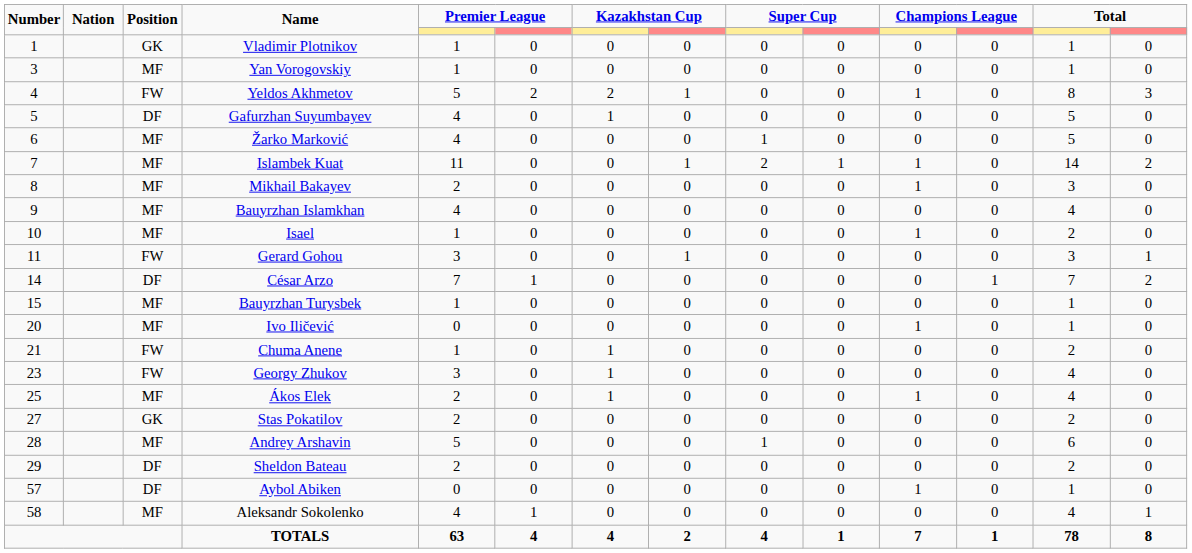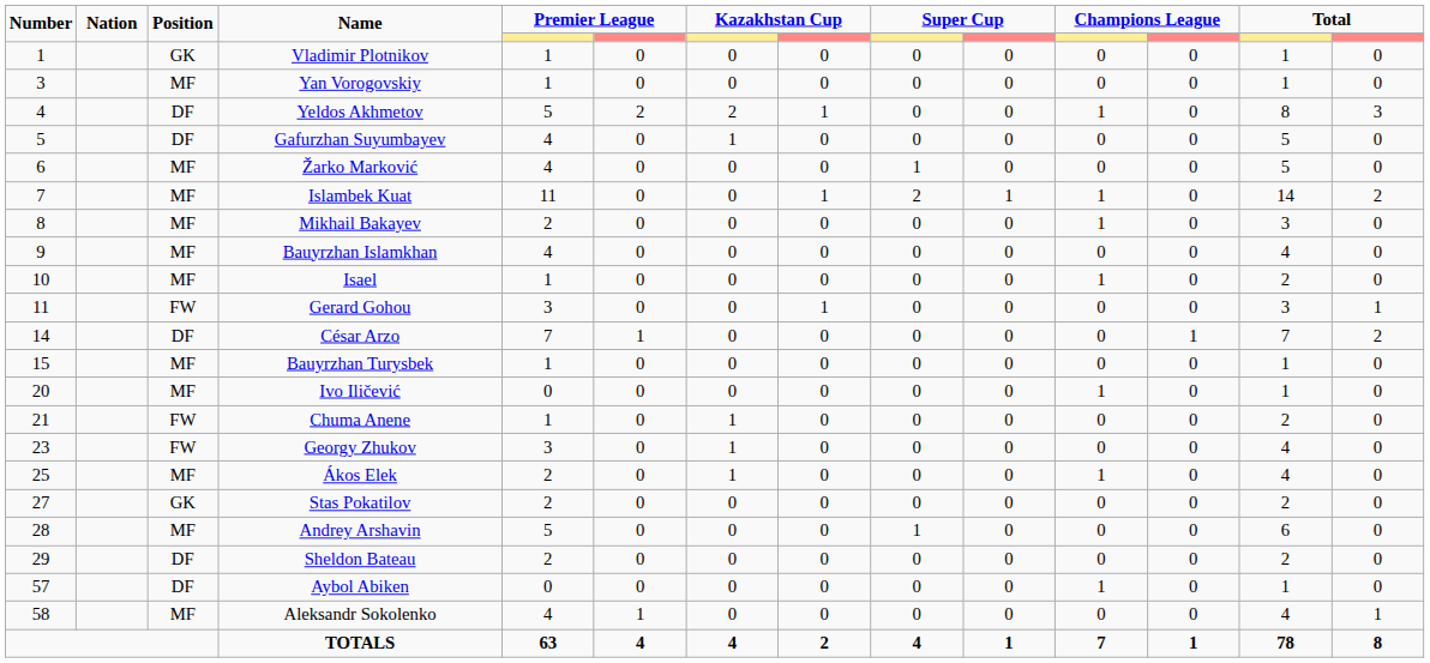 <table class="wikitable" style="text-align:center;">
 <tr>
 <td rowspan="2"  style="width:5%; text-align:center;"><strong>Number</strong></td>
 <td rowspan="2"  style="width:5%; text-align:center;"><strong>Nation</strong></td>
 <td rowspan="2"  style="width:5%; text-align:center;"><strong>Position</strong></td>
 <td rowspan="2"  style="width:20%; text-align:center;"><strong>Name</strong></td>
 <td colspan="2" style="text-align:center;"><strong><a href='#'>Premier League</a></strong></td>
 <td colspan="2" style="text-align:center;"><strong><a href='#'>Kazakhstan Cup</a></strong></td>
 <td colspan="2" style="text-align:center;"><strong><a href='#'>Super Cup</a></strong></td>
 <td colspan="2" style="text-align:center;"><strong><a href='#'>Champions League</a></strong></td>
 <td colspan="2" style="text-align:center;"><strong>Total</strong></td>
 </tr>
 <tr>
 <th style="width:60px; background:#fe9;"></th>
 <th style="width:60px; background:#ff8888;"></th>
 <th style="width:60px; background:#fe9;"></th>
 <th style="width:60px; background:#ff8888;"></th>
 <th style="width:60px; background:#fe9;"></th>
 <th style="width:60px; background:#ff8888;"></th>
 <th style="width:60px; background:#fe9;"></th>
 <th style="width:60px; background:#ff8888;"></th>
 <th style="width:60px; background:#fe9;"></th>
 <th style="width:60px; background:#ff8888;"></th>
 </tr>
 <tr>
 <td>1</td>
 <td></td>
 <td>GK</td>
 <td><a href='#'>Vladimir Plotnikov</a></td>
 <td>1</td>
 <td>0</td>
 <td>0</td>
 <td>0</td>
 <td>0</td>
 <td>0</td>
 <td>0</td>
 <td>0</td>
 <td>1</td>
 <td>0</td>
 </tr>
 <tr>
 <td>3</td>
 <td></td>
 <td>MF</td>
 <td><a href='#'>Yan Vorogovskiy</a></td>
 <td>1</td>
 <td>0</td>
 <td>0</td>
 <td>0</td>
 <td>0</td>
 <td>0</td>
 <td>0</td>
 <td>0</td>
 <td>1</td>
 <td>0</td>
 </tr>
 <tr>
 <td>4</td>
 <td></td>
-<td>FW</td>
+<td>DF</td>
 <td><a href='#'>Yeldos Akhmetov</a></td>
 <td>5</td>
 <td>2</td>
 <td>2</td>
 <td>1</td>
 <td>0</td>
 <td>0</td>
 <td>1</td>
 <td>0</td>
 <td>8</td>
 <td>3</td>
 </tr>
 <tr>
 <td>5</td>
 <td></td>
 <td>DF</td>
 <td><a href='#'>Gafurzhan Suyumbayev</a></td>
 <td>4</td>
 <td>0</td>
 <td>1</td>
 <td>0</td>
 <td>0</td>
 <td>0</td>
 <td>0</td>
 <td>0</td>
 <td>5</td>
 <td>0</td>
 </tr>
 <tr>
 <td>6</td>
 <td></td>
 <td>MF</td>
 <td><a href='#'>Žarko Marković</a></td>
 <td>4</td>
 <td>0</td>
 <td>0</td>
 <td>0</td>
 <td>1</td>
 <td>0</td>
 <td>0</td>
 <td>0</td>
 <td>5</td>
 <td>0</td>
 </tr>
 <tr>
 <td>7</td>
 <td></td>
 <td>MF</td>
 <td><a href='#'>Islambek Kuat</a></td>
 <td>11</td>
 <td>0</td>
 <td>0</td>
 <td>1</td>
 <td>2</td>
 <td>1</td>
 <td>1</td>
 <td>0</td>
 <td>14</td>
 <td>2</td>
 </tr>
 <tr>
 <td>8</td>
 <td></td>
 <td>MF</td>
 <td><a href='#'>Mikhail Bakayev</a></td>
 <td>2</td>
 <td>0</td>
 <td>0</td>
 <td>0</td>
 <td>0</td>
 <td>0</td>
 <td>1</td>
 <td>0</td>
 <td>3</td>
 <td>0</td>
 </tr>
 <tr>
 <td>9</td>
 <td></td>
 <td>MF</td>
 <td><a href='#'>Bauyrzhan Islamkhan</a></td>
 <td>4</td>
 <td>0</td>
 <td>0</td>
 <td>0</td>
 <td>0</td>
 <td>0</td>
 <td>0</td>
 <td>0</td>
 <td>4</td>
 <td>0</td>
 </tr>
 <tr>
 <td>10</td>
 <td></td>
 <td>MF</td>
 <td><a href='#'>Isael</a></td>
 <td>1</td>
 <td>0</td>
 <td>0</td>
 <td>0</td>
 <td>0</td>
 <td>0</td>
 <td>1</td>
 <td>0</td>
 <td>2</td>
 <td>0</td>
 </tr>
 <tr>
 <td>11</td>
 <td></td>
 <td>FW</td>
 <td><a href='#'>Gerard Gohou</a></td>
 <td>3</td>
 <td>0</td>
 <td>0</td>
 <td>1</td>
 <td>0</td>
 <td>0</td>
 <td>0</td>
 <td>0</td>
 <td>3</td>
 <td>1</td>
 </tr>
 <tr>
 <td>14</td>
 <td></td>
 <td>DF</td>
 <td><a href='#'>César Arzo</a></td>
 <td>7</td>
 <td>1</td>
 <td>0</td>
 <td>0</td>
 <td>0</td>
 <td>0</td>
 <td>0</td>
 <td>1</td>
 <td>7</td>
 <td>2</td>
 </tr>
 <tr>
 <td>15</td>
 <td></td>
 <td>MF</td>
 <td><a href='#'>Bauyrzhan Turysbek</a></td>
 <td>1</td>
 <td>0</td>
 <td>0</td>
 <td>0</td>
 <td>0</td>
 <td>0</td>
 <td>0</td>
 <td>0</td>
 <td>1</td>
 <td>0</td>
 </tr>
 <tr>
 <td>20</td>
 <td></td>
 <td>MF</td>
 <td><a href='#'>Ivo Iličević</a></td>
 <td>0</td>
 <td>0</td>
 <td>0</td>
 <td>0</td>
 <td>0</td>
 <td>0</td>
 <td>1</td>
 <td>0</td>
 <td>1</td>
 <td>0</td>
 </tr>
 <tr>
 <td>21</td>
 <td></td>
 <td>FW</td>
 <td><a href='#'>Chuma Anene</a></td>
 <td>1</td>
 <td>0</td>
 <td>1</td>
 <td>0</td>
 <td>0</td>
 <td>0</td>
 <td>0</td>
 <td>0</td>
 <td>2</td>
 <td>0</td>
 </tr>
 <tr>
 <td>23</td>
 <td></td>
 <td>FW</td>
 <td><a href='#'>Georgy Zhukov</a></td>
 <td>3</td>
 <td>0</td>
 <td>1</td>
 <td>0</td>
 <td>0</td>
 <td>0</td>
 <td>0</td>
 <td>0</td>
 <td>4</td>
 <td>0</td>
 </tr>
 <tr>
 <td>25</td>
 <td></td>
 <td>MF</td>
 <td><a href='#'>Ákos Elek</a></td>
 <td>2</td>
 <td>0</td>
 <td>1</td>
 <td>0</td>
 <td>0</td>
 <td>0</td>
 <td>1</td>
 <td>0</td>
 <td>4</td>
 <td>0</td>
 </tr>
 <tr>
 <td>27</td>
 <td></td>
 <td>GK</td>
 <td><a href='#'>Stas Pokatilov</a></td>
 <td>2</td>
 <td>0</td>
 <td>0</td>
 <td>0</td>
 <td>0</td>
 <td>0</td>
 <td>0</td>
 <td>0</td>
 <td>2</td>
 <td>0</td>
 </tr>
 <tr>
 <td>28</td>
 <td></td>
 <td>MF</td>
 <td><a href='#'>Andrey Arshavin</a></td>
 <td>5</td>
 <td>0</td>
 <td>0</td>
 <td>0</td>
 <td>1</td>
 <td>0</td>
 <td>0</td>
 <td>0</td>
 <td>6</td>
 <td>0</td>
 </tr>
 <tr>
 <td>29</td>
 <td></td>
 <td>DF</td>
 <td><a href='#'>Sheldon Bateau</a></td>
 <td>2</td>
 <td>0</td>
 <td>0</td>
 <td>0</td>
 <td>0</td>
 <td>0</td>
 <td>0</td>
 <td>0</td>
 <td>2</td>
 <td>0</td>
 </tr>
 <tr>
 <td>57</td>
 <td></td>
 <td>DF</td>
 <td><a href='#'>Aybol Abiken</a></td>
 <td>0</td>
 <td>0</td>
 <td>0</td>
 <td>0</td>
 <td>0</td>
 <td>0</td>
 <td>1</td>
 <td>0</td>
 <td>1</td>
 <td>0</td>
 </tr>
 <tr>
 <td>58</td>
 <td></td>
 <td>MF</td>
 <td>Aleksandr Sokolenko</td>
 <td>4</td>
 <td>1</td>
 <td>0</td>
 <td>0</td>
 <td>0</td>
 <td>0</td>
 <td>0</td>
 <td>0</td>
 <td>4</td>
 <td>1</td>
 </tr>
 <tr>
 <td colspan="3"></td>
 <td><strong>TOTALS</strong></td>
 <td><strong>63</strong></td>
 <td><strong>4</strong></td>
 <td><strong>4</strong></td>
 <td><strong>2</strong></td>
 <td><strong>4</strong></td>
 <td><strong>1</strong></td>
 <td><strong>7</strong></td>
 <td><strong>1</strong></td>
 <td><strong>78</strong></td>
 <td><strong>8</strong></td>
 </tr>
 </table>
